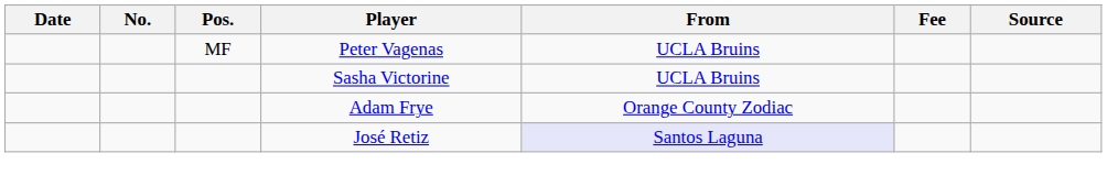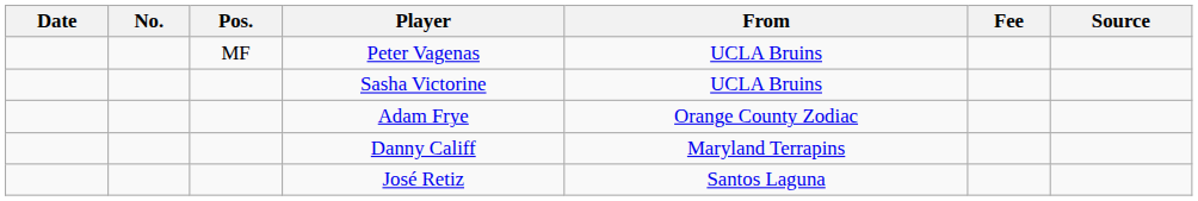 <table class="wikitable plainrowheaders sortable" sortable" style="text-align:center;width:75%;">
 <tr>
 <th>Date</th>
 <th>No.</th>
 <th>Pos.</th>
 <th>Player</th>
 <th>From</th>
 <th>Fee</th>
 <th>Source</th>
 </tr>
 <tr>
 <td></td>
 <td></td>
 <td>MF</td>
 <td><a href='#'>Peter Vagenas</a></td>
 <td><a href='#'>UCLA Bruins</a></td>
 <td></td>
 <td></td>
 </tr>
 <tr>
 <td></td>
 <td></td>
 <td></td>
 <td><a href='#'>Sasha Victorine</a></td>
 <td><a href='#'>UCLA Bruins</a></td>
 <td></td>
 <td></td>
 </tr>
 <tr>
 <td></td>
 <td></td>
 <td></td>
 <td><a href='#'>Adam Frye</a></td>
 <td><a href='#'>Orange County Zodiac</a></td>
 <td></td>
 <td></td>
 </tr>
 <tr>
 <td></td>
 <td></td>
 <td></td>
+<td><a href='#'>Danny Califf</a></td>
+<td><a href='#'>Maryland Terrapins</a></td>
+<td></td>
+<td></td>
+</tr>
+<tr>
+<td></td>
+<td></td>
+<td></td>
 <td><a href='#'>José Retiz</a></td>
-<td style="background: lavender;"><a href='#'>Santos Laguna</a></td>
+<td><a href='#'>Santos Laguna</a></td>
 <td></td>
 <td></td>
 </tr>
 </table>
